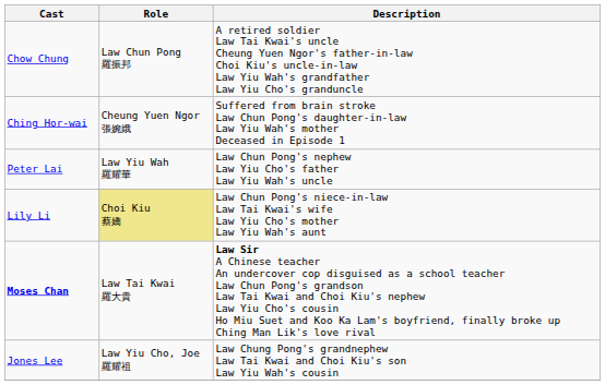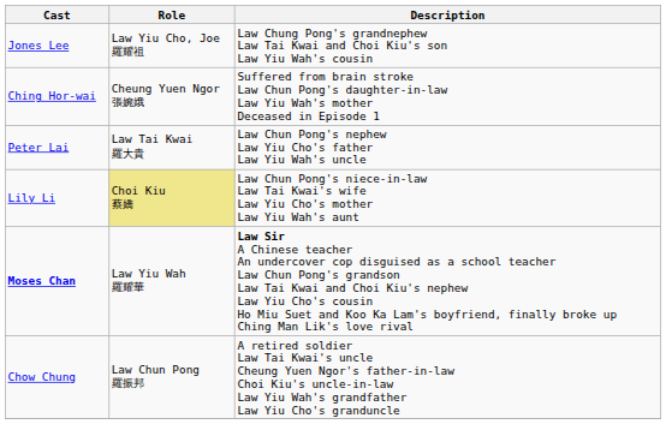 <table class="wikitable" width="60%">
 <tr>
 <th>Cast</th>
 <th>Role</th>
 <th>Description</th>
 </tr>
 <tr>
-<td><a href='#'>Chow Chung</a></td>
-<td>Law Chun Pong<br>羅振邦</td>
-<td>A retired soldier<br>Law Tai Kwai's uncle<br>Cheung Yuen Ngor's father-in-law<br>Choi Kiu's uncle-in-law<br>Law Yiu Wah's grandfather<br>Law Yiu Cho's granduncle</td>
+<td><a href='#'>Jones Lee</a></td>
+<td>Law Yiu Cho, Joe<br>羅耀祖</td>
+<td>Law Chung Pong's grandnephew<br>Law Tai Kwai and Choi Kiu's son<br>Law Yiu Wah's cousin</td>
 </tr>
 <tr>
 <td><a href='#'>Ching Hor-wai</a></td>
 <td>Cheung Yuen Ngor<br>張婉娥</td>
 <td>Suffered from brain stroke<br>Law Chun Pong's daughter-in-law<br>Law Yiu Wah's mother<br>Deceased in Episode 1</td>
 </tr>
 <tr>
 <td><a href='#'>Peter Lai</a></td>
-<td>Law Yiu Wah<br>羅耀華</td>
+<td>Law Tai Kwai<br>羅大貴</td>
 <td>Law Chun Pong's nephew<br>Law Yiu Cho's father<br>Law Yiu Wah's uncle</td>
 </tr>
 <tr>
 <td><a href='#'>Lily Li</a></td>
 <td style="background: khaki;">Choi Kiu<br>蔡嬌</td>
 <td>Law Chun Pong's niece-in-law<br>Law Tai Kwai's wife<br>Law Yiu Cho's mother<br>Law Yiu Wah's aunt</td>
 </tr>
 <tr>
 <td><strong><a href='#'>Moses Chan</a></strong></td>
-<td>Law Tai Kwai<br>羅大貴</td>
+<td>Law Yiu Wah<br>羅耀華</td>
 <td><strong>Law Sir</strong><br>A Chinese teacher<br>An undercover cop disguised as a school teacher<br>Law Chun Pong's grandson<br>Law Tai Kwai and Choi Kiu's nephew<br>Law Yiu Cho's cousin<br>Ho Miu Suet and Koo Ka Lam's boyfriend, finally broke up<br>Ching Man Lik's love rival</td>
 </tr>
 <tr>
-<td><a href='#'>Jones Lee</a></td>
-<td>Law Yiu Cho, Joe<br>羅耀祖</td>
-<td>Law Chung Pong's grandnephew<br>Law Tai Kwai and Choi Kiu's son<br>Law Yiu Wah's cousin</td>
+<td><a href='#'>Chow Chung</a></td>
+<td>Law Chun Pong<br>羅振邦</td>
+<td>A retired soldier<br>Law Tai Kwai's uncle<br>Cheung Yuen Ngor's father-in-law<br>Choi Kiu's uncle-in-law<br>Law Yiu Wah's grandfather<br>Law Yiu Cho's granduncle</td>
 </tr>
 <tr>
 </tr>
 </table>
